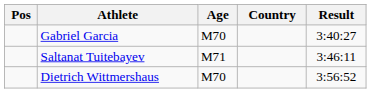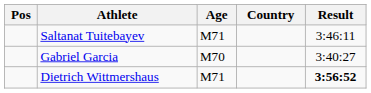 <table class="wikitable"  style="text-align:center; width:50%;">
 <tr>
 <th>Pos</th>
 <th>Athlete</th>
 <th>Age</th>
 <th>Country</th>
 <th>Result</th>
 </tr>
 <tr>
 <td align=center></td>
+<td align=left><a href='#'>Saltanat Tuitebayev</a></td>
+<td align=left>M71</td>
+<td align=left></td>
+<td>3:46:11</td>
+</tr>
+<tr>
+<td align=center></td>
 <td align=left><a href='#'>Gabriel Garcia</a></td>
 <td align=left>M70</td>
 <td align=left></td>
 <td>3:40:27</td>
 </tr>
 <tr>
 <td align=center></td>
-<td align=left><a href='#'>Saltanat Tuitebayev</a></td>
+<td align=left><a href='#'>Dietrich Wittmershaus</a></td>
 <td align=left>M71</td>
 <td align=left></td>
-<td>3:46:11</td>
-</tr>
-<tr>
-<td align=center></td>
-<td align=left><a href='#'>Dietrich Wittmershaus</a></td>
-<td align=left>M70</td>
-<td align=left></td>
-<td>3:56:52</td>
+<td><strong>3:56:52</strong></td>
 </tr>
 </table>
